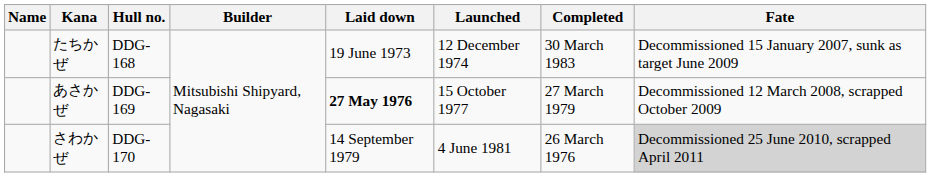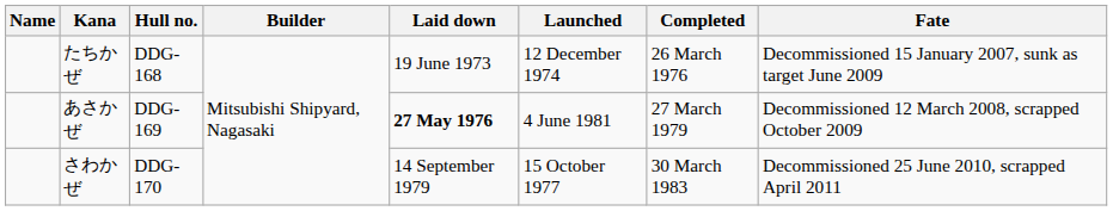 <table class="wikitable" style="font-size:90%;">
 <tr>
 <th>Name</th>
 <th>Kana</th>
 <th>Hull no.</th>
 <th>Builder</th>
 <th>Laid down</th>
 <th>Launched</th>
 <th>Completed</th>
 <th>Fate</th>
 </tr>
 <tr>
 <td></td>
 <td>たちかぜ</td>
 <td>DDG-168</td>
 <td rowspan="3">Mitsubishi Shipyard, Nagasaki</td>
 <td>19 June 1973</td>
 <td>12 December 1974</td>
-<td>30 March 1983</td>
+<td>26 March 1976</td>
 <td>Decommissioned 15 January 2007, sunk as target June 2009</td>
 </tr>
 <tr>
 <td></td>
 <td>あさかぜ</td>
 <td>DDG-169</td>
 <td><strong>27 May 1976</strong></td>
-<td>15 October 1977</td>
+<td>4 June 1981</td>
 <td>27 March 1979</td>
 <td>Decommissioned 12 March 2008, scrapped October 2009</td>
 </tr>
 <tr>
 <td></td>
 <td>さわかぜ</td>
 <td>DDG-170</td>
 <td>14 September 1979</td>
-<td>4 June 1981</td>
-<td>26 March 1976</td>
-<td style="background: lightgrey;">Decommissioned 25 June 2010, scrapped April 2011</td>
+<td>15 October 1977</td>
+<td>30 March 1983</td>
+<td>Decommissioned 25 June 2010, scrapped April 2011</td>
 </tr>
 </table>
